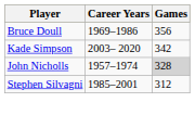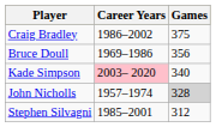 <table class="wikitable">
 <tr style="background:#bdb76b;">
 <th>Player</th>
 <th>Career Years</th>
 <th>Games</th>
+</tr>
+<tr>
+<td><a href='#'>Craig Bradley</a></td>
+<td>1986–2002</td>
+<td>375</td>
 </tr>
 <tr>
 <td><a href='#'>Bruce Doull</a></td>
 <td>1969–1986</td>
 <td>356</td>
 </tr>
 <tr>
 <td><a href='#'>Kade Simpson</a></td>
-<td>2003– 2020</td>
-<td>342</td>
+<td style="background: pink;">2003– 2020</td>
+<td>340</td>
 </tr>
 <tr>
 <td><a href='#'>John Nicholls</a></td>
 <td>1957–1974</td>
 <td style="background: lightgrey;">328</td>
 </tr>
 <tr>
 <td><a href='#'>Stephen Silvagni</a></td>
 <td>1985–2001</td>
 <td>312</td>
 </tr>
 </table>
